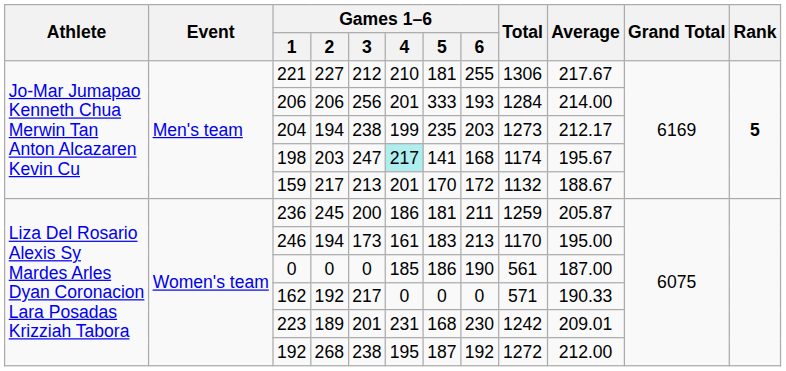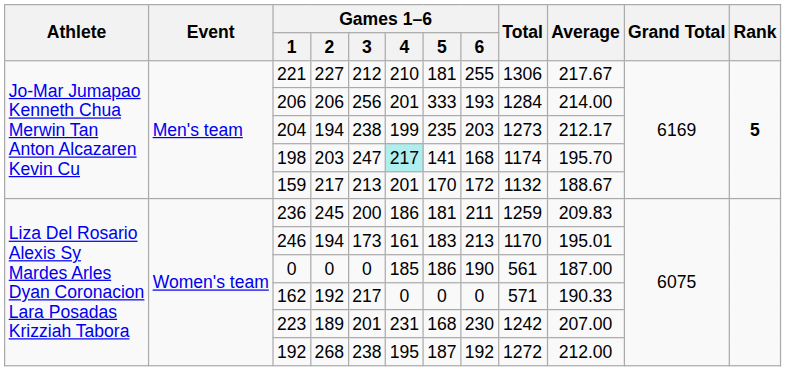 <table class="wikitable" style="font-size:90%;">
 <tr>
 <th rowspan=2>Athlete</th>
 <th rowspan=2>Event</th>
 <th colspan=6>Games 1–6</th>
 <th rowspan=2>Total</th>
 <th rowspan=2>Average</th>
 <th rowspan=2>Grand Total</th>
 <th rowspan=2>Rank</th>
 </tr>
 <tr>
 <th>1</th>
 <th>2</th>
 <th>3</th>
 <th>4</th>
 <th>5</th>
 <th>6</th>
 </tr>
 <tr>
 <td rowspan=5><a href='#'>Jo-Mar Jumapao</a><br><a href='#'>Kenneth Chua</a><br><a href='#'>Merwin Tan</a><br><a href='#'>Anton Alcazaren</a><br><a href='#'>Kevin Cu</a></td>
 <td rowspan=5><a href='#'>Men's team</a></td>
 <td align=center>221</td>
 <td align=center>227</td>
 <td align=center>212</td>
 <td align=center>210</td>
 <td align=center>181</td>
 <td align=center>255</td>
 <td align=center>1306</td>
 <td align=center>217.67</td>
 <td style="text-align:center;" rowspan="5">6169</td>
 <td style="text-align:center;" rowspan="5"><strong>5</strong></td>
 </tr>
 <tr>
 <td align=center>206</td>
 <td align=center>206</td>
 <td align=center>256</td>
 <td align=center>201</td>
 <td align=center>333</td>
 <td align=center>193</td>
 <td align=center>1284</td>
 <td align=center>214.00</td>
 </tr>
 <tr>
 <td align=center>204</td>
 <td align=center>194</td>
 <td align=center>238</td>
 <td align=center>199</td>
 <td align=center>235</td>
 <td align=center>203</td>
 <td align=center>1273</td>
 <td align=center>212.17</td>
 </tr>
 <tr>
 <td align=center>198</td>
 <td align=center>203</td>
 <td align=center>247</td>
 <td align=center style="background: paleturquoise;">217</td>
 <td align=center>141</td>
 <td align=center>168</td>
 <td align=center>1174</td>
-<td align=center>195.67</td>
+<td align=center>195.70</td>
 </tr>
 <tr>
 <td align=center>159</td>
 <td align=center>217</td>
 <td align=center>213</td>
 <td align=center>201</td>
 <td align=center>170</td>
 <td align=center>172</td>
 <td align=center>1132</td>
 <td align=center>188.67</td>
 </tr>
 <tr>
 <td rowspan=6><a href='#'>Liza Del Rosario</a><br><a href='#'>Alexis Sy</a><br><a href='#'>Mardes Arles</a><br><a href='#'>Dyan Coronacion</a><br><a href='#'>Lara Posadas</a><br><a href='#'>Krizziah Tabora</a></td>
 <td rowspan=6><a href='#'>Women's team</a></td>
 <td align=center>236</td>
 <td align=center>245</td>
 <td align=center>200</td>
 <td align=center>186</td>
 <td align=center>181</td>
 <td align=center>211</td>
 <td align=center>1259</td>
-<td align=center>205.87</td>
+<td align=center>209.83</td>
 <td style="text-align:center;" rowspan="6">6075</td>
 <td style="text-align:center;" rowspan="6"></td>
 </tr>
 <tr>
 <td align=center>246</td>
 <td align=center>194</td>
 <td align=center>173</td>
 <td align=center>161</td>
 <td align=center>183</td>
 <td align=center>213</td>
 <td align=center>1170</td>
-<td align=center>195.00</td>
+<td align=center>195.01</td>
 </tr>
 <tr>
 <td align=center>0</td>
 <td align=center>0</td>
 <td align=center>0</td>
 <td align=center>185</td>
 <td align=center>186</td>
 <td align=center>190</td>
 <td align=center>561</td>
 <td align=center>187.00</td>
 </tr>
 <tr>
 <td align=center>162</td>
 <td align=center>192</td>
 <td align=center>217</td>
 <td align=center>0</td>
 <td align=center>0</td>
 <td align=center>0</td>
 <td align=center>571</td>
 <td align=center>190.33</td>
 </tr>
 <tr>
 <td align=center>223</td>
 <td align=center>189</td>
 <td align=center>201</td>
 <td align=center>231</td>
 <td align=center>168</td>
 <td align=center>230</td>
 <td align=center>1242</td>
-<td align=center>209.01</td>
+<td align=center>207.00</td>
 </tr>
 <tr>
 <td align=center>192</td>
 <td align=center>268</td>
 <td align=center>238</td>
 <td align=center>195</td>
 <td align=center>187</td>
 <td align=center>192</td>
 <td align=center>1272</td>
 <td align=center>212.00</td>
 </tr>
 </table>
